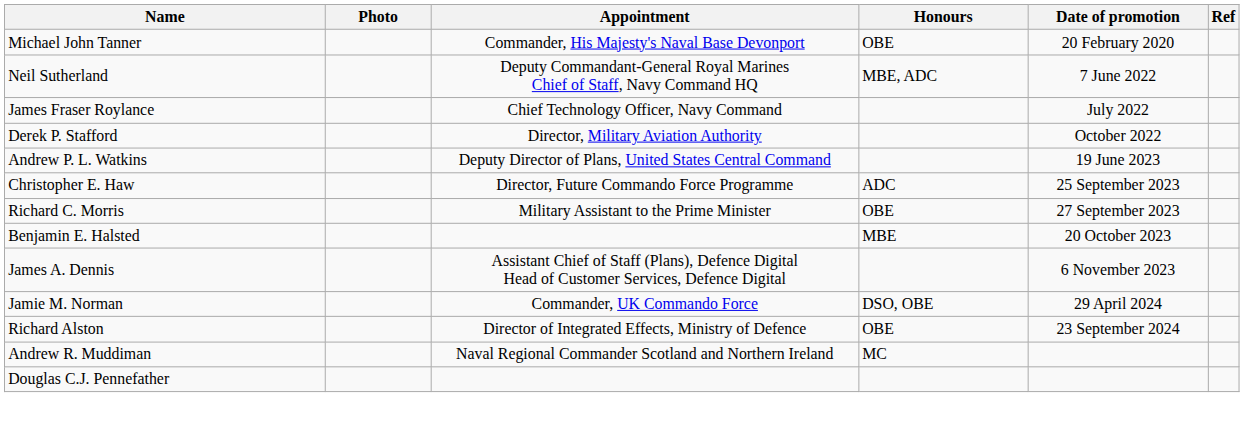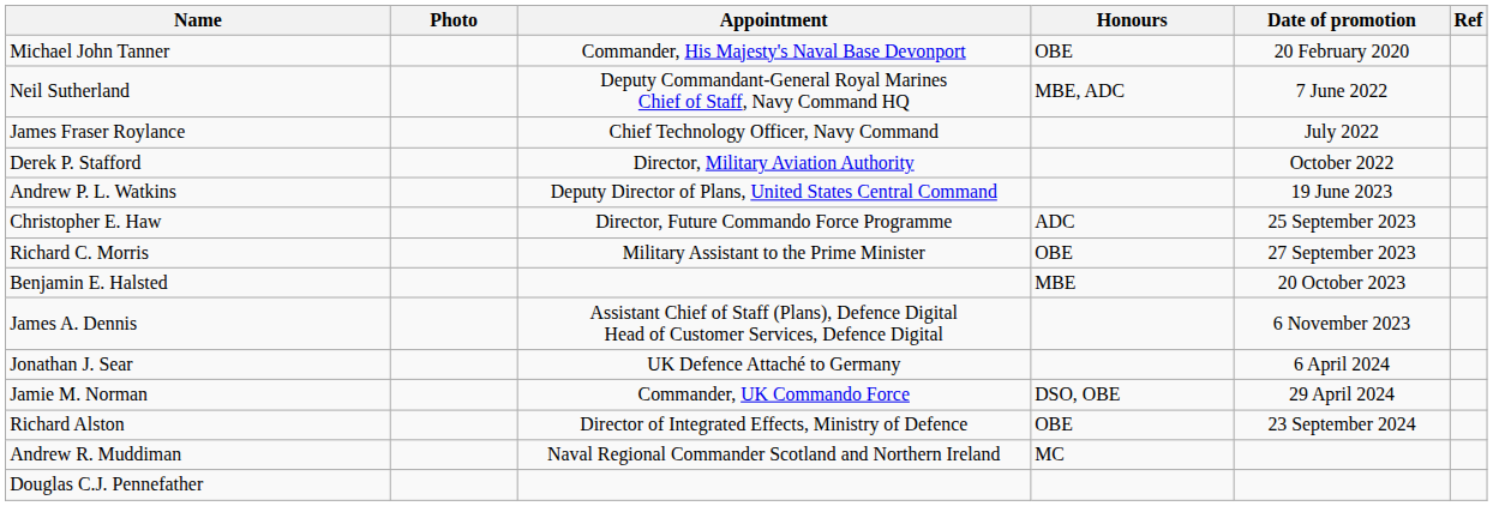 <table class="wikitable">
 <tr>
 <th width="400" align="center">Name</th>
 <th width="120" align="center">Photo</th>
 <th width="540" align="center">Appointment</th>
 <th width="200" align="center">Honours</th>
 <th width="210" align="center">Date of promotion</th>
 <th width="20" align="center">Ref</th>
 </tr>
 <tr>
 <td>Michael John Tanner</td>
 <td></td>
 <td align="center">Commander, <a href='#'>His Majesty's Naval Base Devonport</a></td>
 <td>OBE</td>
 <td align="center">20 February 2020</td>
 <td></td>
 </tr>
 <tr>
 <td>Neil Sutherland</td>
 <td></td>
 <td align="center">Deputy Commandant-General Royal Marines <br> <a href='#'>Chief of Staff</a>, Navy Command HQ</td>
 <td>MBE, ADC</td>
 <td align="center">7 June 2022</td>
 <td></td>
 </tr>
 <tr>
 <td>James Fraser Roylance</td>
 <td></td>
 <td align="center">Chief Technology Officer, Navy Command</td>
 <td></td>
 <td align="center">July 2022</td>
 <td></td>
 </tr>
 <tr>
 <td>Derek P. Stafford</td>
 <td></td>
 <td align="center">Director, <a href='#'>Military Aviation Authority</a></td>
 <td></td>
 <td align="center">October 2022</td>
 <td></td>
 </tr>
 <tr>
 <td>Andrew P. L. Watkins</td>
 <td></td>
 <td align="center">Deputy Director of Plans, <a href='#'>United States Central Command</a></td>
 <td></td>
 <td align="center">19 June 2023</td>
 <td></td>
 </tr>
 <tr>
 <td>Christopher E. Haw</td>
 <td></td>
 <td align="center">Director, Future Commando Force Programme</td>
 <td>ADC</td>
 <td align="center">25 September 2023</td>
 <td></td>
 </tr>
 <tr>
 <td>Richard C. Morris</td>
 <td></td>
 <td align="center">Military Assistant to the Prime Minister</td>
 <td>OBE</td>
 <td align="center">27 September 2023</td>
 <td></td>
 </tr>
 <tr>
 <td>Benjamin E. Halsted</td>
 <td></td>
 <td align="center"></td>
 <td>MBE</td>
 <td align="center">20 October 2023</td>
 <td></td>
 </tr>
 <tr>
 <td>James A. Dennis</td>
 <td></td>
 <td align="center">Assistant Chief of Staff (Plans), Defence Digital<br>Head of Customer Services, Defence Digital</td>
 <td></td>
 <td align="center">6 November 2023</td>
 <td></td>
 </tr>
 <tr>
+<td>Jonathan J. Sear</td>
+<td></td>
+<td align="center">UK Defence Attaché to Germany</td>
+<td></td>
+<td align="center">6 April 2024</td>
+<td></td>
+</tr>
+<tr>
 <td>Jamie M. Norman</td>
 <td></td>
 <td align="center">Commander, <a href='#'>UK Commando Force</a></td>
 <td>DSO, OBE</td>
 <td align="center">29 April 2024</td>
 <td></td>
 </tr>
 <tr>
 <td>Richard Alston</td>
 <td></td>
 <td align="center">Director of Integrated Effects, Ministry of Defence</td>
 <td>OBE</td>
 <td align="center">23 September 2024</td>
 <td></td>
 </tr>
 <tr>
 <td>Andrew R. Muddiman</td>
 <td></td>
 <td align="center">Naval Regional Commander Scotland and Northern Ireland</td>
 <td>MC</td>
 <td align="center"></td>
 <td></td>
 </tr>
 <tr>
 <td>Douglas C.J. Pennefather</td>
 <td></td>
 <td align="center"></td>
 <td></td>
 <td align="center"></td>
 <td></td>
 </tr>
 </table>
